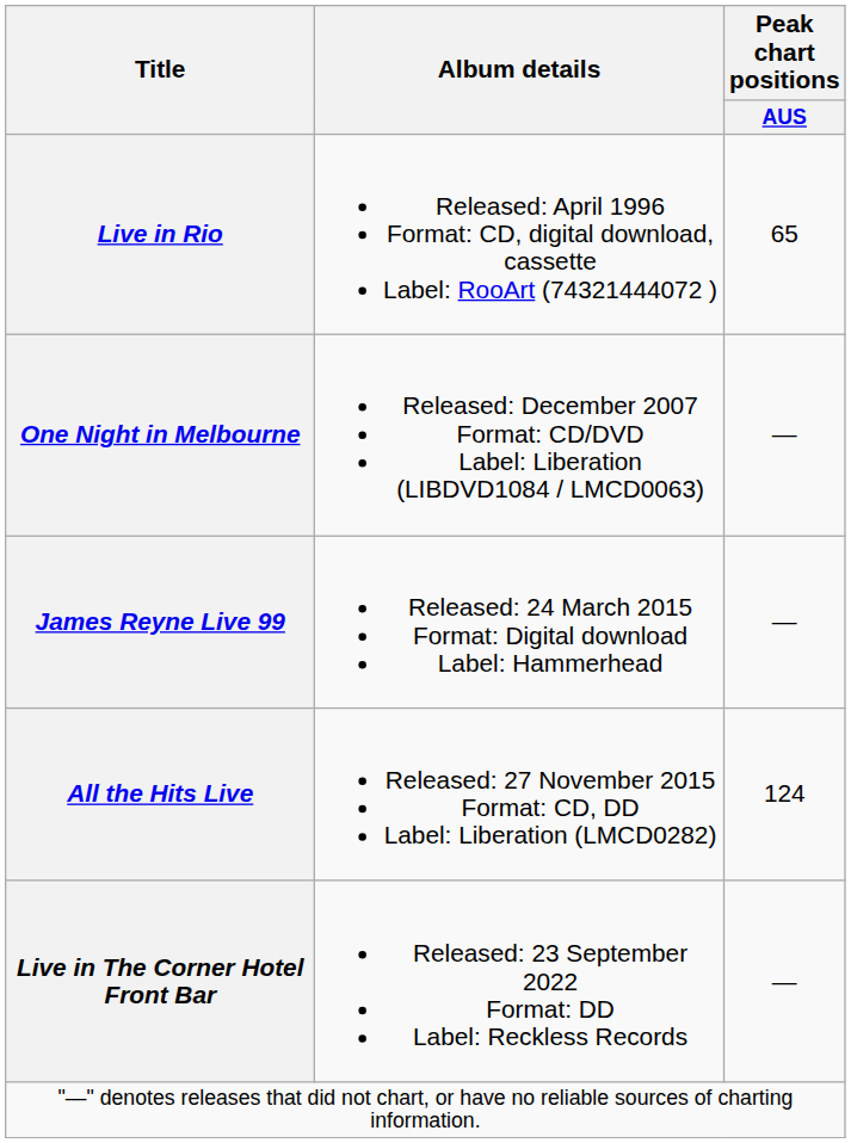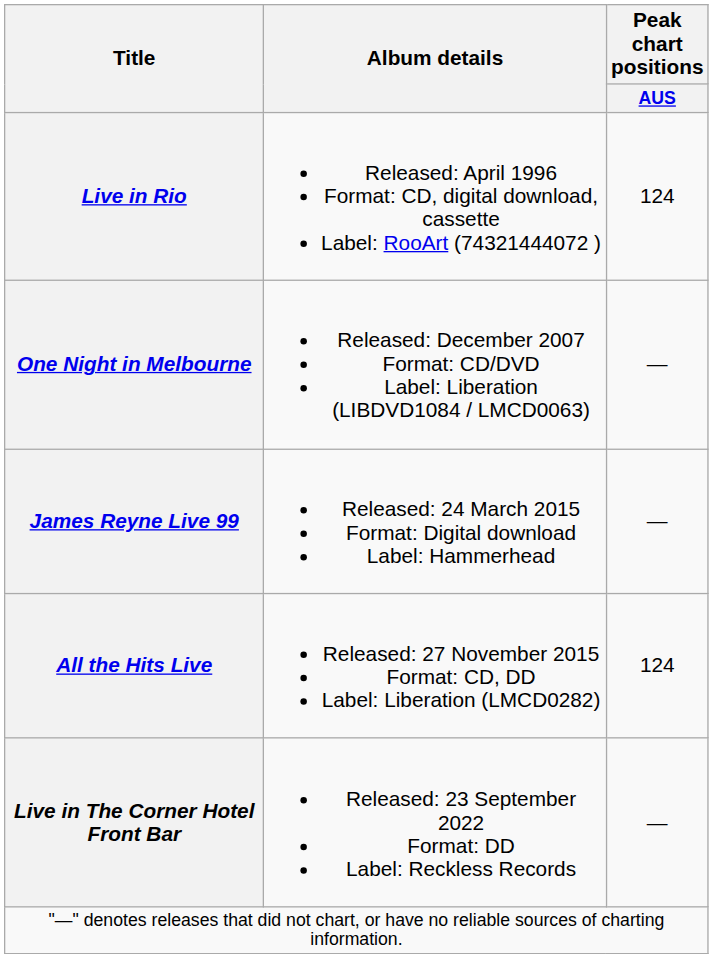 <table class="wikitable plainrowheaders" style="text-align:center;" border="1">
 <tr>
 <th scope="col" rowspan="2" style="width:12em;">Title</th>
 <th scope="col" rowspan="2" style="width:16em;">Album details</th>
 <th scope="col" colspan="1">Peak chart positions</th>
 </tr>
 <tr>
 <th scope="col" style="width:3em; font-size:85%"><a href='#'>AUS</a><br></th>
 </tr>
 <tr>
 <th scope="row"><em><a href='#'>Live in Rio</a></em></th>
 <td><br><ul><li>Released: April 1996</li><li>Format: CD, digital download, cassette</li><li>Label: <a href='#'>RooArt</a> (74321444072 )</li></ul></td>
-<td>65</td>
+<td>124</td>
 </tr>
 <tr>
 <th scope="row"><em><a href='#'>One Night in Melbourne</a></em></th>
 <td><br><ul><li>Released: December 2007</li><li>Format: CD/DVD</li><li>Label: Liberation (LIBDVD1084 / LMCD0063)</li></ul></td>
 <td>—</td>
 </tr>
 <tr>
 <th scope="row"><em><a href='#'>James Reyne Live 99</a></em></th>
 <td><br><ul><li>Released: 24 March 2015</li><li>Format: Digital download</li><li>Label: Hammerhead</li></ul></td>
 <td>—</td>
 </tr>
 <tr>
 <th scope="row"><em><a href='#'>All the Hits Live</a></em></th>
 <td><br><ul><li>Released: 27 November 2015</li><li>Format: CD, DD</li><li>Label: Liberation (LMCD0282)</li></ul></td>
 <td>124</td>
 </tr>
 <tr>
 <th scope="row"><em>Live in The Corner Hotel Front Bar</em></th>
 <td><br><ul><li>Released: 23 September 2022</li><li>Format: DD</li><li>Label: Reckless Records</li></ul></td>
 <td>—</td>
 </tr>
 <tr>
 <td colspan="5" style="font-size: 85%">"—" denotes releases that did not chart, or have no reliable sources of charting information.</td>
 </tr>
 </table>
